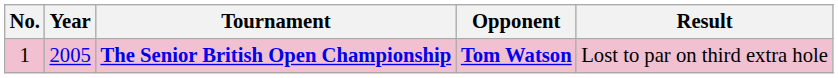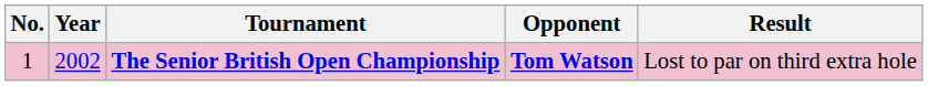 <table class="wikitable" style="font-size:95%;">
 <tr>
 <th>No.</th>
 <th>Year</th>
 <th>Tournament</th>
 <th>Opponent</th>
 <th>Result</th>
 </tr>
 <tr style="background:#F2C1D1;">
 <td align=center>1</td>
-<td><a href='#'>2005</a></td>
+<td><a href='#'>2002</a></td>
 <td><strong><a href='#'>The Senior British Open Championship</a></strong></td>
 <td><strong> <a href='#'>Tom Watson</a></strong></td>
 <td>Lost to par on third extra hole</td>
 </tr>
 </table>
